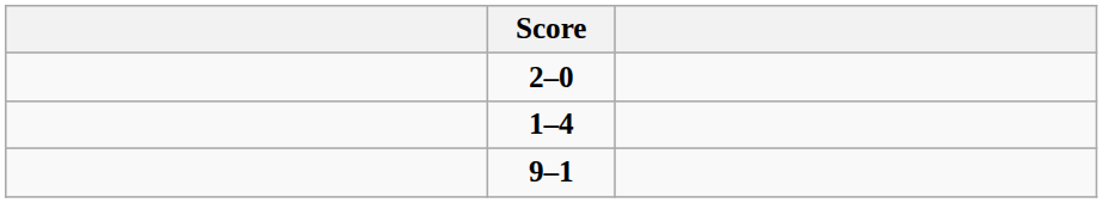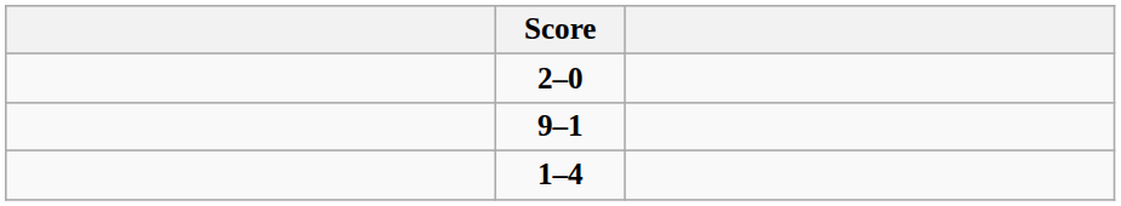 <table class="wikitable" style="text-align: center; font-size:100% ">
 <tr>
 <th align="right" width="250"></th>
 <th width="60">Score</th>
 <th align="left" width="250"></th>
 </tr>
 <tr>
 <td align=left></td>
 <td align=center><strong>2–0</strong></td>
 <td align=left></td>
 </tr>
 <tr>
 <td align=left></td>
-<td align=center><strong>1–4</strong></td>
+<td align=center><strong>9–1</strong></td>
 <td align=left></td>
 </tr>
 <tr>
 <td align=left></td>
-<td align=center><strong>9–1</strong></td>
+<td align=center><strong>1–4</strong></td>
 <td align=left></td>
 </tr>
 </table>
